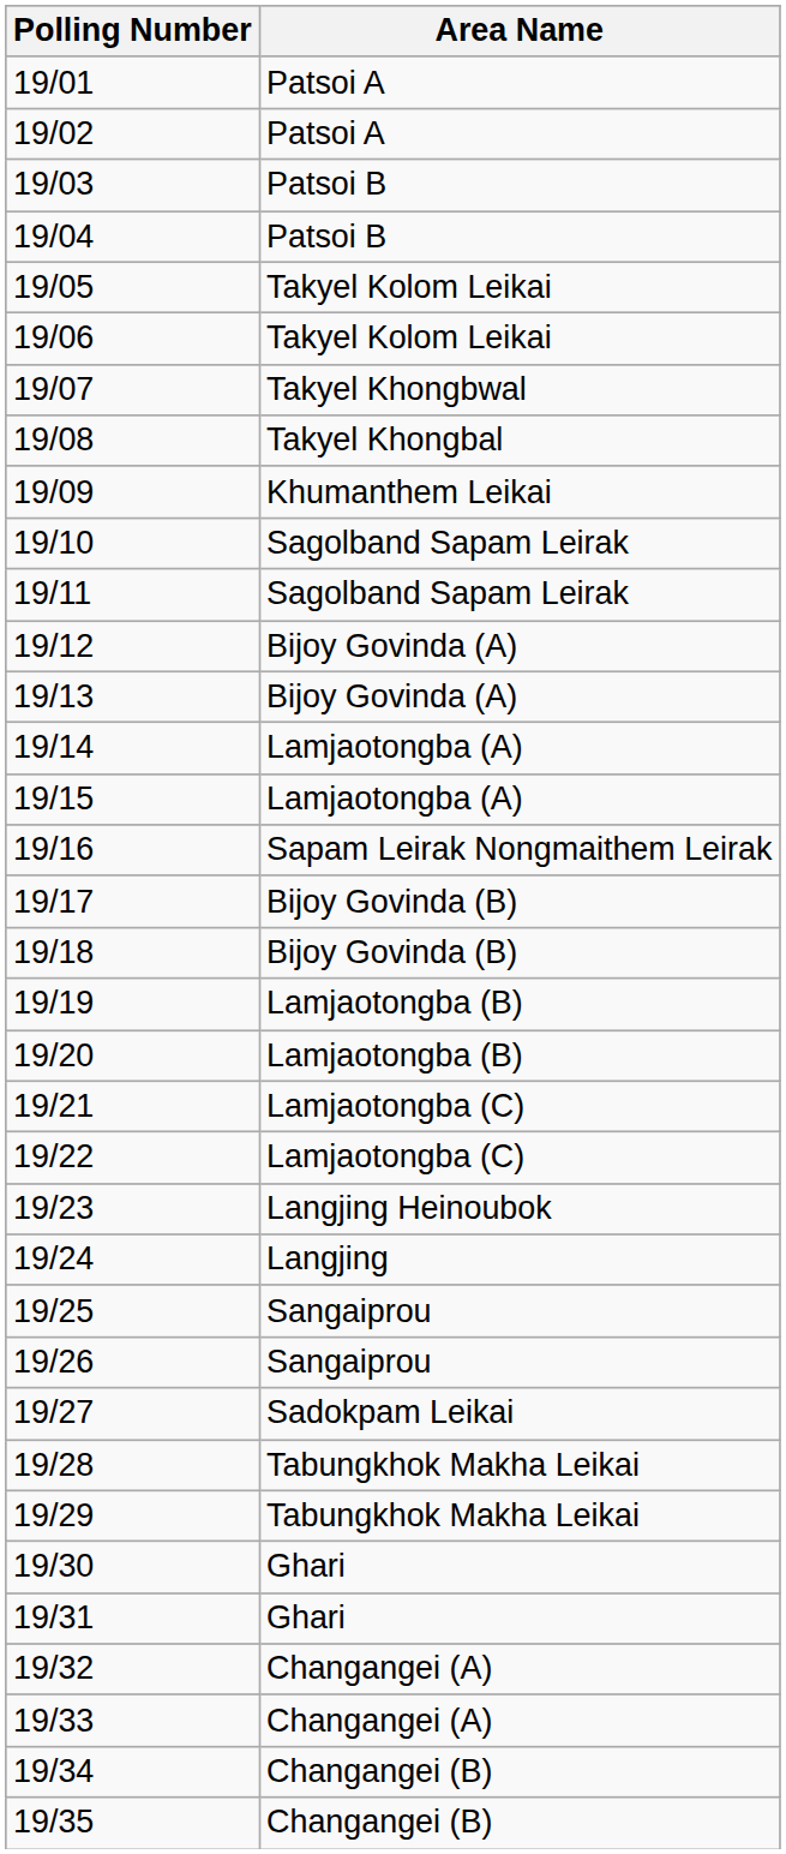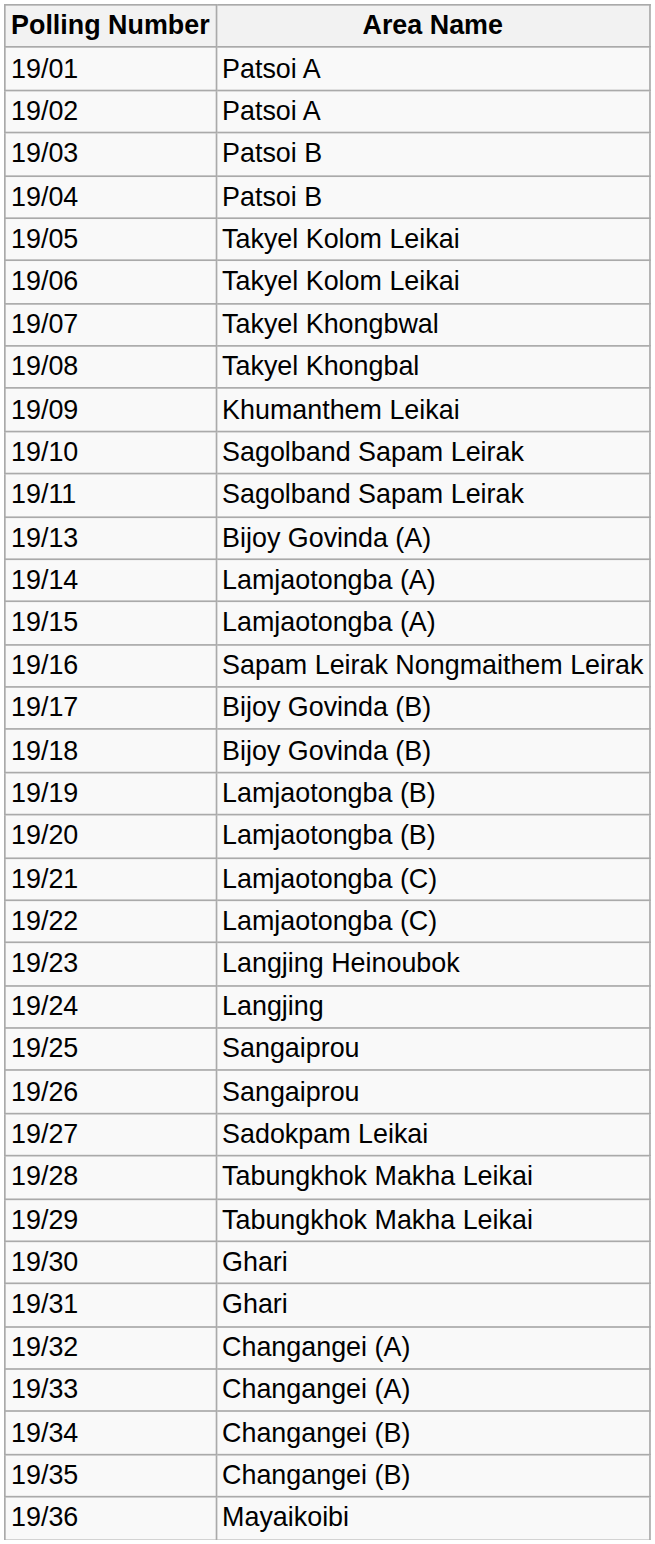 <table class="wikitable">
 <tr>
 <th>Polling Number</th>
 <th>Area Name</th>
 </tr>
 <tr>
 <td>19/01</td>
 <td>Patsoi A</td>
 </tr>
 <tr>
 <td>19/02</td>
 <td>Patsoi A</td>
 </tr>
 <tr>
 <td>19/03</td>
 <td>Patsoi B</td>
 </tr>
 <tr>
 <td>19/04</td>
 <td>Patsoi B</td>
 </tr>
 <tr>
 <td>19/05</td>
 <td>Takyel Kolom Leikai</td>
 </tr>
 <tr>
 <td>19/06</td>
 <td>Takyel Kolom Leikai</td>
 </tr>
 <tr>
 <td>19/07</td>
 <td>Takyel Khongbwal</td>
 </tr>
 <tr t>
 <td>19/08</td>
 <td>Takyel Khongbal</td>
 </tr>
 <tr>
 <td>19/09</td>
 <td>Khumanthem Leikai</td>
 </tr>
 <tr>
 <td>19/10</td>
 <td>Sagolband Sapam Leirak</td>
 </tr>
 <tr>
 <td>19/11</td>
 <td>Sagolband Sapam Leirak</td>
-</tr>
-<tr>
-<td>19/12</td>
-<td>Bijoy Govinda (A)</td>
 </tr>
 <tr>
 <td>19/13</td>
 <td>Bijoy Govinda (A)</td>
 </tr>
 <tr>
 <td>19/14</td>
 <td>Lamjaotongba (A)</td>
 </tr>
 <tr>
 <td>19/15</td>
 <td>Lamjaotongba (A)</td>
 </tr>
 <tr>
 <td>19/16</td>
 <td>Sapam Leirak Nongmaithem Leirak</td>
 </tr>
 <tr>
 <td>19/17</td>
 <td>Bijoy Govinda (B)</td>
 </tr>
 <tr>
 <td>19/18</td>
 <td>Bijoy Govinda (B)</td>
 </tr>
 <tr>
 <td>19/19</td>
 <td>Lamjaotongba (B)</td>
 </tr>
 <tr>
 <td>19/20</td>
 <td>Lamjaotongba (B)</td>
 </tr>
 <tr>
 <td>19/21</td>
 <td>Lamjaotongba (C)</td>
 </tr>
 <tr>
 <td>19/22</td>
 <td>Lamjaotongba (C)</td>
 </tr>
 <tr>
 <td>19/23</td>
 <td>Langjing Heinoubok</td>
 </tr>
 <tr>
 <td>19/24</td>
 <td>Langjing</td>
 </tr>
 <tr>
 <td>19/25</td>
 <td>Sangaiprou</td>
 </tr>
 <tr>
 <td>19/26</td>
 <td>Sangaiprou</td>
 </tr>
 <tr>
 <td>19/27</td>
 <td>Sadokpam Leikai</td>
 </tr>
 <tr>
 <td>19/28</td>
 <td>Tabungkhok Makha Leikai</td>
 </tr>
 <tr>
 <td>19/29</td>
 <td>Tabungkhok Makha Leikai</td>
 </tr>
 <tr>
 <td>19/30</td>
 <td>Ghari</td>
 </tr>
 <tr>
 <td>19/31</td>
 <td>Ghari</td>
 </tr>
 <tr>
 <td>19/32</td>
 <td>Changangei (A)</td>
 </tr>
 <tr>
 <td>19/33</td>
 <td>Changangei (A)</td>
 </tr>
 <tr>
 <td>19/34</td>
 <td>Changangei (B)</td>
 </tr>
 <tr>
 <td>19/35</td>
 <td>Changangei (B)</td>
 </tr>
+<tr>
+<td>19/36</td>
+<td>Mayaikoibi</td>
+</tr>
 </table>
